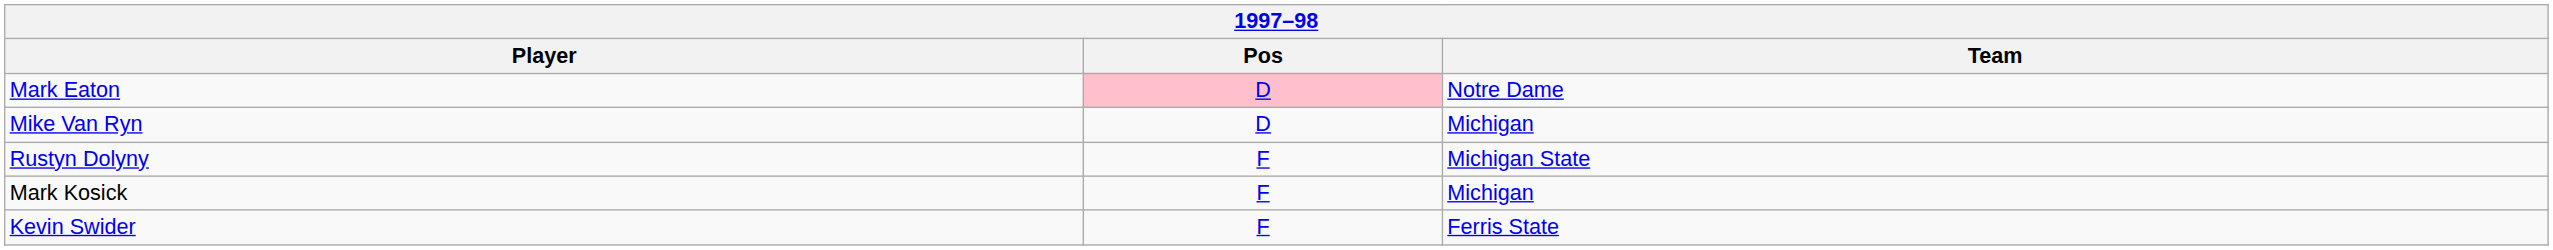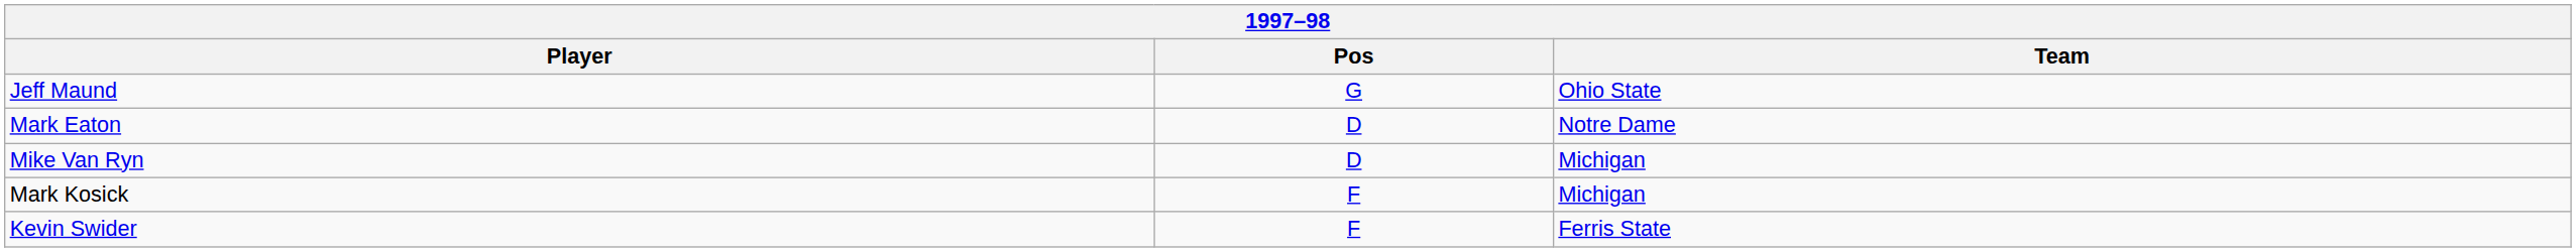 <table class="wikitable" width=95%>
 <tr>
 <th colspan=3><a href='#'>1997–98</a></th>
 </tr>
 <tr>
 <th>Player</th>
 <th>Pos</th>
 <th>Team</th>
 </tr>
 <tr>
+<td><a href='#'>Jeff Maund</a></td>
+<td style="text-align:center;"><a href='#'>G</a></td>
+<td><a href='#'>Ohio State</a></td>
+</tr>
+<tr>
 <td><a href='#'>Mark Eaton</a></td>
-<td style="background: pink; text-align:center;"><a href='#'>D</a></td>
+<td style="text-align:center;"><a href='#'>D</a></td>
 <td><a href='#'>Notre Dame</a></td>
 </tr>
 <tr>
 <td><a href='#'>Mike Van Ryn</a></td>
 <td style="text-align:center;"><a href='#'>D</a></td>
 <td><a href='#'>Michigan</a></td>
-</tr>
-<tr>
-<td><a href='#'>Rustyn Dolyny</a></td>
-<td style="text-align:center;"><a href='#'>F</a></td>
-<td><a href='#'>Michigan State</a></td>
 </tr>
 <tr>
 <td>Mark Kosick</td>
 <td style="text-align:center;"><a href='#'>F</a></td>
 <td><a href='#'>Michigan</a></td>
 </tr>
 <tr>
 <td><a href='#'>Kevin Swider</a></td>
 <td style="text-align:center;"><a href='#'>F</a></td>
 <td><a href='#'>Ferris State</a></td>
 </tr>
 </table>
